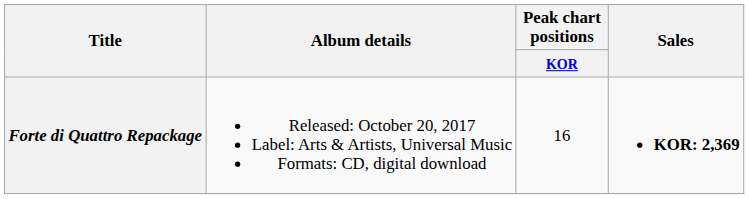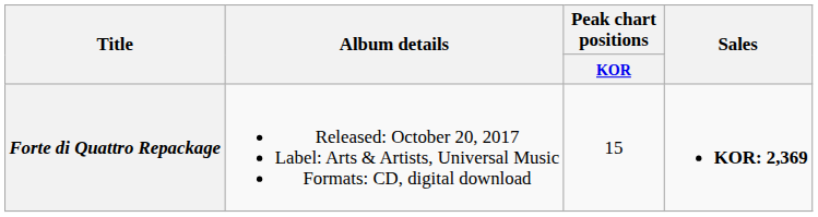 <table class="wikitable plainrowheaders" style="text-align:center;">
 <tr>
 <th scope="col" rowspan="2">Title</th>
 <th scope="col" rowspan="2">Album details</th>
 <th scope="col" colspan="1" style="width:5em;">Peak chart positions</th>
 <th scope="col" rowspan="2">Sales</th>
 </tr>
 <tr>
 <th><small><a href='#'>KOR</a></small><br></th>
 </tr>
 <tr>
 <th scope="row"><em>Forte di Quattro Repackage</em></th>
 <td><br><ul><li>Released: October 20, 2017</li><li>Label: Arts & Artists, Universal Music</li><li>Formats: CD, digital download</li></ul></td>
-<td>16</td>
+<td>15</td>
 <td><strong><br><ul><li>KOR: 2,369</li></ul></strong></td>
 </tr>
 <tr>
 </tr>
 </table>
